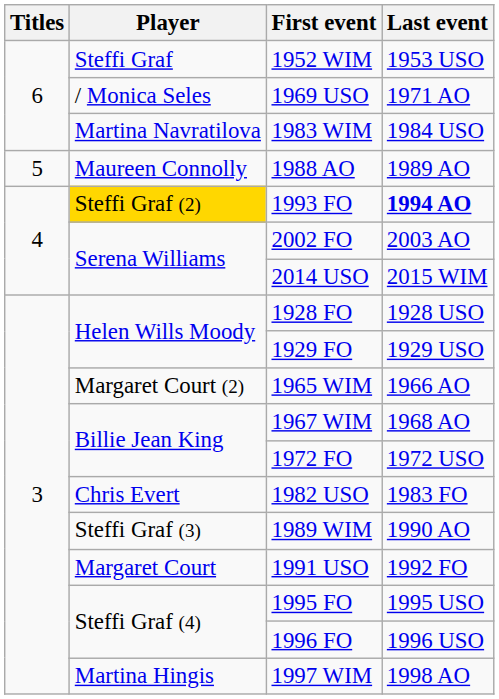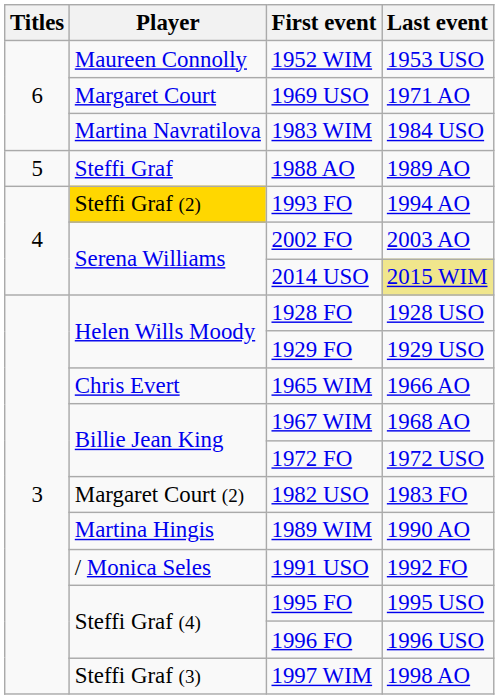 <table class="wikitable nowrap sortable">
 <tr>
 <th>Titles</th>
 <th>Player</th>
 <th>First event</th>
 <th>Last event</th>
 </tr>
 <tr>
 <td rowspan="3" align="center">6</td>
-<td> <a href='#'>Steffi Graf</a></td>
+<td> <a href='#'>Maureen Connolly</a></td>
 <td><a href='#'>1952 WIM</a></td>
 <td><a href='#'>1953 USO</a></td>
 </tr>
 <tr>
-<td>/ <a href='#'>Monica Seles</a></td>
+<td> <a href='#'>Margaret Court</a></td>
 <td><a href='#'>1969 USO</a></td>
 <td><a href='#'>1971 AO</a></td>
 </tr>
 <tr>
 <td> <a href='#'>Martina Navratilova</a></td>
 <td><a href='#'>1983 WIM</a></td>
 <td><a href='#'>1984 USO</a></td>
 </tr>
 <tr>
 <td align="center">5</td>
-<td> <a href='#'>Maureen Connolly</a></td>
+<td> <a href='#'>Steffi Graf</a></td>
 <td><a href='#'>1988 AO</a></td>
 <td><a href='#'>1989 AO</a></td>
 </tr>
 <tr>
 <td rowspan="3" align="center">4</td>
 <td style="background: gold;"> Steffi Graf <small>(2)</small></td>
 <td><a href='#'>1993 FO</a></td>
-<td><strong><a href='#'>1994 AO</a></strong></td>
+<td><a href='#'>1994 AO</a></td>
 </tr>
 <tr>
 <td rowspan="2"> <a href='#'>Serena Williams</a></td>
 <td><a href='#'>2002 FO</a></td>
 <td><a href='#'>2003 AO</a></td>
 </tr>
 <tr>
 <td><a href='#'>2014 USO</a></td>
-<td><a href='#'>2015 WIM</a></td>
+<td style="background: khaki;"><a href='#'>2015 WIM</a></td>
 </tr>
 <tr>
 <td rowspan="11" align="center">3</td>
 <td rowspan="2"> <a href='#'>Helen Wills Moody</a></td>
 <td><a href='#'>1928 FO</a></td>
 <td><a href='#'>1928 USO</a></td>
 </tr>
 <tr>
 <td><a href='#'>1929 FO</a></td>
 <td><a href='#'>1929 USO</a></td>
 </tr>
 <tr>
-<td> Margaret Court <small>(2)</small></td>
+<td> <a href='#'>Chris Evert</a></td>
 <td><a href='#'>1965 WIM</a></td>
 <td><a href='#'>1966 AO</a></td>
 </tr>
 <tr>
 <td rowspan="2"> <a href='#'>Billie Jean King</a></td>
 <td><a href='#'>1967 WIM</a></td>
 <td><a href='#'>1968 AO</a></td>
 </tr>
 <tr>
 <td><a href='#'>1972 FO</a></td>
 <td><a href='#'>1972 USO</a></td>
 </tr>
 <tr>
-<td> <a href='#'>Chris Evert</a></td>
+<td> Margaret Court <small>(2)</small></td>
 <td><a href='#'>1982 USO</a></td>
 <td><a href='#'>1983 FO</a></td>
 </tr>
 <tr>
-<td> Steffi Graf <small>(3)</small></td>
+<td> <a href='#'>Martina Hingis</a></td>
 <td><a href='#'>1989 WIM</a></td>
 <td><a href='#'>1990 AO</a></td>
 </tr>
 <tr>
-<td> <a href='#'>Margaret Court</a></td>
+<td>/ <a href='#'>Monica Seles</a></td>
 <td><a href='#'>1991 USO</a></td>
 <td><a href='#'>1992 FO</a></td>
 </tr>
 <tr>
 <td rowspan="2"> Steffi Graf <small>(4)</small></td>
 <td><a href='#'>1995 FO</a></td>
 <td><a href='#'>1995 USO</a></td>
 </tr>
 <tr>
 <td><a href='#'>1996 FO</a></td>
 <td><a href='#'>1996 USO</a></td>
 </tr>
 <tr>
-<td> <a href='#'>Martina Hingis</a></td>
+<td> Steffi Graf <small>(3)</small></td>
 <td><a href='#'>1997 WIM</a></td>
 <td><a href='#'>1998 AO</a></td>
 </tr>
 </table>
